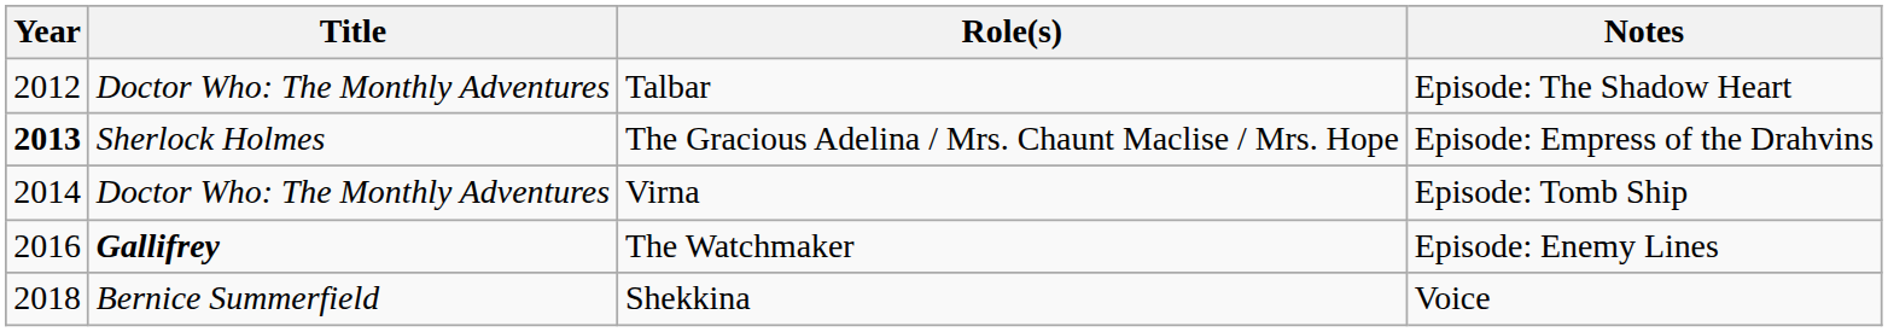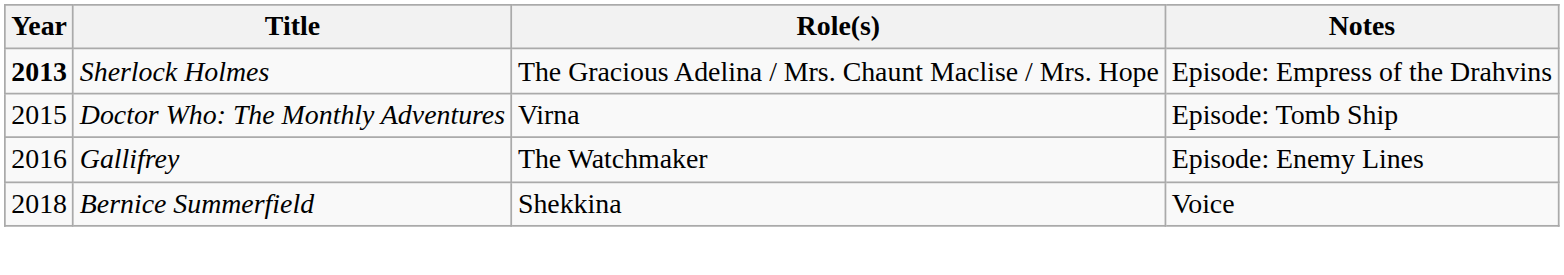 <table class="wikitable sortable">
 <tr>
 <th>Year</th>
 <th>Title</th>
 <th>Role(s)</th>
 <th class="unsortable">Notes</th>
 </tr>
 <tr>
-<td>2012</td>
-<td><em>Doctor Who: The Monthly Adventures</em></td>
-<td>Talbar</td>
-<td>Episode: The Shadow Heart</td>
-</tr>
-<tr>
 <td><strong>2013</strong></td>
 <td><em>Sherlock Holmes</em></td>
 <td>The Gracious Adelina / Mrs. Chaunt Maclise / Mrs. Hope</td>
 <td>Episode: Empress of the Drahvins</td>
 </tr>
 <tr>
-<td>2014</td>
+<td>2015</td>
 <td><em>Doctor Who: The Monthly Adventures</em></td>
 <td>Virna</td>
 <td>Episode: Tomb Ship</td>
 </tr>
 <tr>
 <td>2016</td>
-<td><strong><em>Gallifrey</em></strong></td>
+<td><em>Gallifrey</em></td>
 <td>The Watchmaker</td>
 <td>Episode: Enemy Lines</td>
 </tr>
 <tr>
 <td>2018</td>
 <td><em>Bernice Summerfield</em></td>
 <td>Shekkina</td>
 <td>Voice</td>
 </tr>
 </table>
